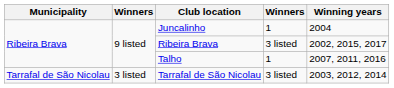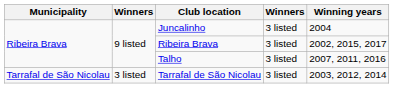 <table class="wikitable">
 <tr>
 <th>Municipality</th>
 <th>Winners</th>
 <th>Club location</th>
 <th>Winners</th>
 <th>Winning years</th>
 </tr>
 <tr>
 <td rowspan=3><a href='#'>Ribeira Brava</a></td>
 <td rowspan=3>9 listed</td>
 <td><a href='#'>Juncalinho</a></td>
-<td>1</td>
+<td>3 listed</td>
 <td>2004</td>
 </tr>
 <tr>
 <td><a href='#'>Ribeira Brava</a></td>
 <td>3 listed</td>
 <td>2002, 2015, 2017</td>
 </tr>
 <tr>
 <td><a href='#'>Talho</a></td>
-<td>1</td>
+<td>3 listed</td>
 <td>2007, 2011, 2016</td>
 </tr>
 <tr>
 <td><a href='#'>Tarrafal de São Nicolau</a></td>
 <td>3 listed</td>
 <td><a href='#'>Tarrafal de São Nicolau</a></td>
 <td>3 listed</td>
 <td>2003, 2012, 2014</td>
 </tr>
 </table>
